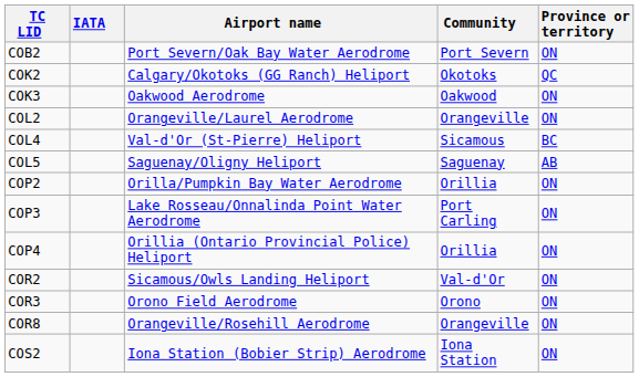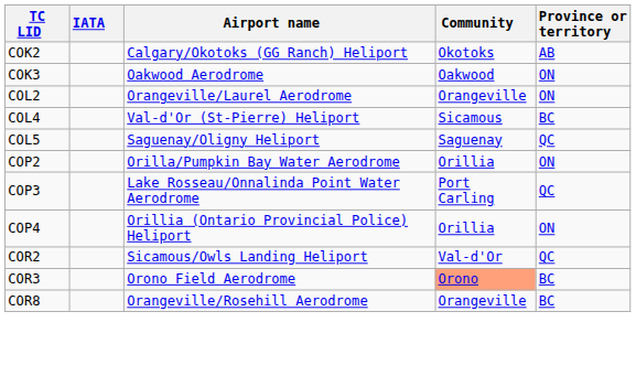 <table class="wikitable" style="width:auto;">
 <tr>
 <th width="*"><a href='#'>TC</a> <a href='#'>LID</a>  </th>
 <th width="*"><a href='#'>IATA</a>  </th>
 <th width="*">Airport name  </th>
 <th width="*">Community  </th>
 <th width="*">Province or<br>territory  </th>
 </tr>
 <tr>
-<td>COB2</td>
-<td></td>
-<td><a href='#'>Port Severn/Oak Bay Water Aerodrome</a></td>
-<td><a href='#'>Port Severn</a></td>
-<td><a href='#'>ON</a></td>
-</tr>
-<tr>
 <td>COK2</td>
 <td></td>
 <td><a href='#'>Calgary/Okotoks (GG Ranch) Heliport</a></td>
 <td><a href='#'>Okotoks</a></td>
-<td><a href='#'>QC</a></td>
+<td><a href='#'>AB</a></td>
 </tr>
 <tr>
 <td>COK3</td>
 <td></td>
 <td><a href='#'>Oakwood Aerodrome</a></td>
 <td><a href='#'>Oakwood</a></td>
 <td><a href='#'>ON</a></td>
 </tr>
 <tr>
 <td>COL2</td>
 <td></td>
 <td><a href='#'>Orangeville/Laurel Aerodrome</a></td>
 <td><a href='#'>Orangeville</a></td>
 <td><a href='#'>ON</a></td>
 </tr>
 <tr>
 <td>COL4</td>
 <td></td>
 <td><a href='#'>Val-d'Or (St-Pierre) Heliport</a></td>
 <td><a href='#'>Sicamous</a></td>
 <td><a href='#'>BC</a></td>
 </tr>
 <tr>
 <td>COL5</td>
 <td></td>
 <td><a href='#'>Saguenay/Oligny Heliport</a></td>
 <td><a href='#'>Saguenay</a></td>
-<td><a href='#'>AB</a></td>
+<td><a href='#'>QC</a></td>
 </tr>
 <tr>
 <td>COP2</td>
 <td></td>
 <td><a href='#'>Orilla/Pumpkin Bay Water Aerodrome</a></td>
 <td><a href='#'>Orillia</a></td>
 <td><a href='#'>ON</a></td>
 </tr>
 <tr>
 <td>COP3</td>
 <td></td>
 <td><a href='#'>Lake Rosseau/Onnalinda Point Water Aerodrome</a></td>
 <td><a href='#'>Port Carling</a></td>
-<td><a href='#'>ON</a></td>
+<td><a href='#'>QC</a></td>
 </tr>
 <tr>
 <td>COP4</td>
 <td></td>
 <td><a href='#'>Orillia (Ontario Provincial Police) Heliport</a></td>
 <td><a href='#'>Orillia</a></td>
 <td><a href='#'>ON</a></td>
 </tr>
 <tr>
 <td>COR2</td>
 <td></td>
 <td><a href='#'>Sicamous/Owls Landing Heliport</a></td>
 <td><a href='#'>Val-d'Or</a></td>
-<td><a href='#'>ON</a></td>
+<td><a href='#'>QC</a></td>
 </tr>
 <tr>
 <td>COR3</td>
 <td></td>
 <td><a href='#'>Orono Field Aerodrome</a></td>
-<td><a href='#'>Orono</a></td>
-<td><a href='#'>ON</a></td>
+<td style="background: lightsalmon;"><a href='#'>Orono</a></td>
+<td><a href='#'>BC</a></td>
 </tr>
 <tr>
 <td>COR8</td>
 <td></td>
 <td><a href='#'>Orangeville/Rosehill Aerodrome</a></td>
 <td><a href='#'>Orangeville</a></td>
-<td><a href='#'>ON</a></td>
-</tr>
-<tr>
-<td>COS2</td>
-<td></td>
-<td><a href='#'>Iona Station (Bobier Strip) Aerodrome</a></td>
-<td><a href='#'>Iona Station</a></td>
-<td><a href='#'>ON</a></td>
+<td><a href='#'>BC</a></td>
 </tr>
 </table>
